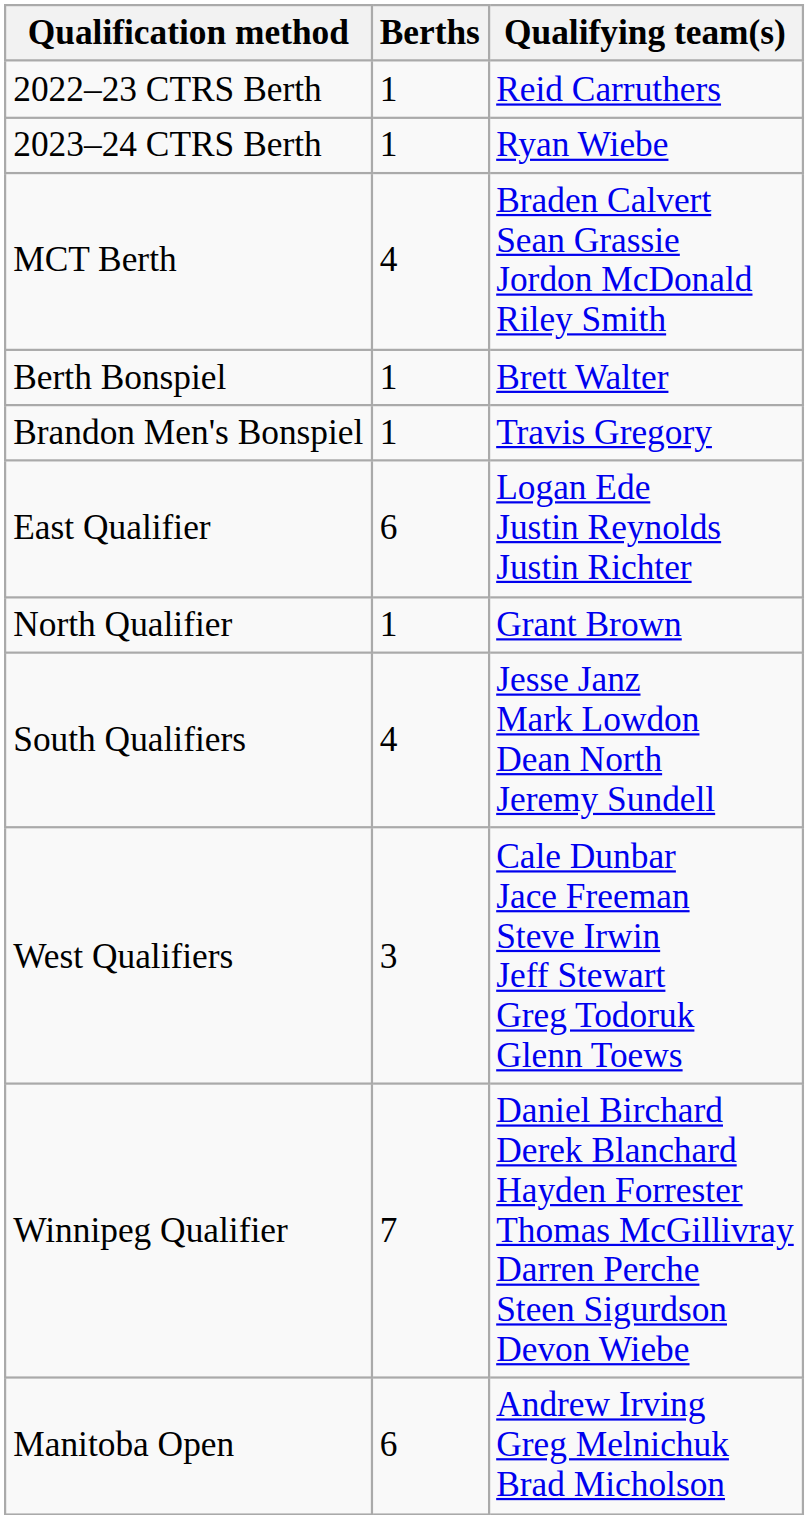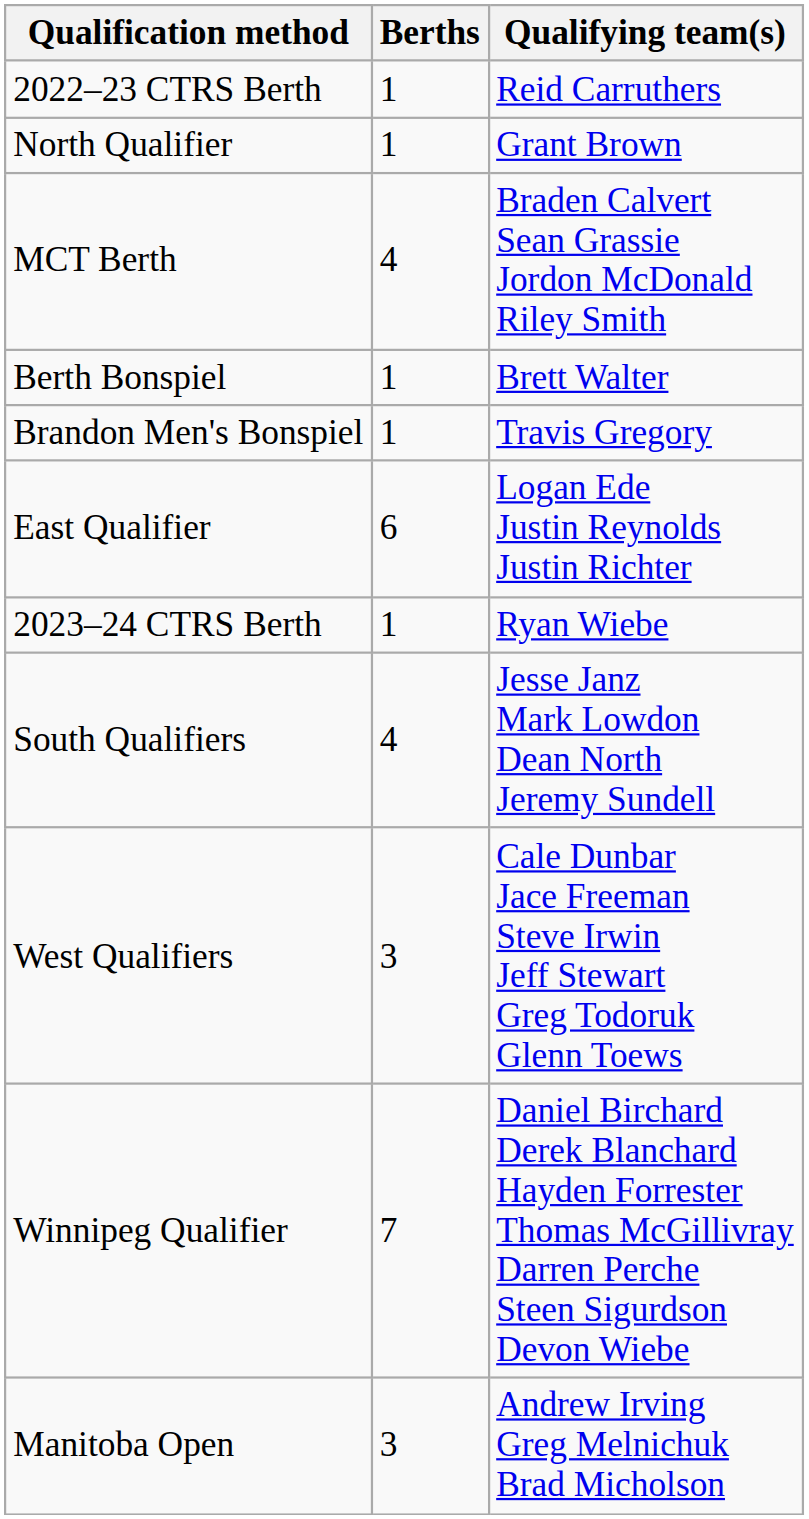 <table class="wikitable">
 <tr>
 <th scope="col">Qualification method</th>
 <th scope="col">Berths</th>
 <th scope="col">Qualifying team(s)</th>
 </tr>
 <tr>
 <td>2022–23 CTRS Berth</td>
 <td>1</td>
 <td><a href='#'>Reid Carruthers</a></td>
 </tr>
 <tr>
-<td>2023–24 CTRS Berth</td>
+<td>North Qualifier</td>
 <td>1</td>
-<td><a href='#'>Ryan Wiebe</a></td>
+<td><a href='#'>Grant Brown</a></td>
 </tr>
 <tr>
 <td>MCT Berth</td>
 <td>4</td>
 <td><a href='#'>Braden Calvert</a> <br> <a href='#'>Sean Grassie</a> <br> <a href='#'>Jordon McDonald</a> <br> <a href='#'>Riley Smith</a></td>
 </tr>
 <tr>
 <td>Berth Bonspiel</td>
 <td>1</td>
 <td><a href='#'>Brett Walter</a></td>
 </tr>
 <tr>
 <td>Brandon Men's Bonspiel</td>
 <td>1</td>
 <td><a href='#'>Travis Gregory</a></td>
 </tr>
 <tr>
 <td>East Qualifier</td>
 <td>6</td>
 <td><a href='#'>Logan Ede</a> <br> <a href='#'>Justin Reynolds</a> <br> <a href='#'>Justin Richter</a></td>
 </tr>
 <tr>
-<td>North Qualifier</td>
+<td>2023–24 CTRS Berth</td>
 <td>1</td>
-<td><a href='#'>Grant Brown</a></td>
+<td><a href='#'>Ryan Wiebe</a></td>
 </tr>
 <tr>
 <td>South Qualifiers</td>
 <td>4</td>
 <td><a href='#'>Jesse Janz</a> <br> <a href='#'>Mark Lowdon</a> <br> <a href='#'>Dean North</a> <br> <a href='#'>Jeremy Sundell</a></td>
 </tr>
 <tr>
 <td>West Qualifiers</td>
 <td>3</td>
 <td><a href='#'>Cale Dunbar</a> <br> <a href='#'>Jace Freeman</a> <br> <a href='#'>Steve Irwin</a> <br> <a href='#'>Jeff Stewart</a> <br> <a href='#'>Greg Todoruk</a> <br> <a href='#'>Glenn Toews</a></td>
 </tr>
 <tr>
 <td>Winnipeg Qualifier</td>
 <td>7</td>
 <td><a href='#'>Daniel Birchard</a> <br> <a href='#'>Derek Blanchard</a> <br> <a href='#'>Hayden Forrester</a> <br> <a href='#'>Thomas McGillivray</a> <br> <a href='#'>Darren Perche</a> <br> <a href='#'>Steen Sigurdson</a> <br> <a href='#'>Devon Wiebe</a></td>
 </tr>
 <tr>
 <td>Manitoba Open</td>
-<td>6</td>
+<td>3</td>
 <td><a href='#'>Andrew Irving</a> <br> <a href='#'>Greg Melnichuk</a> <br> <a href='#'>Brad Micholson</a></td>
 </tr>
 </table>
